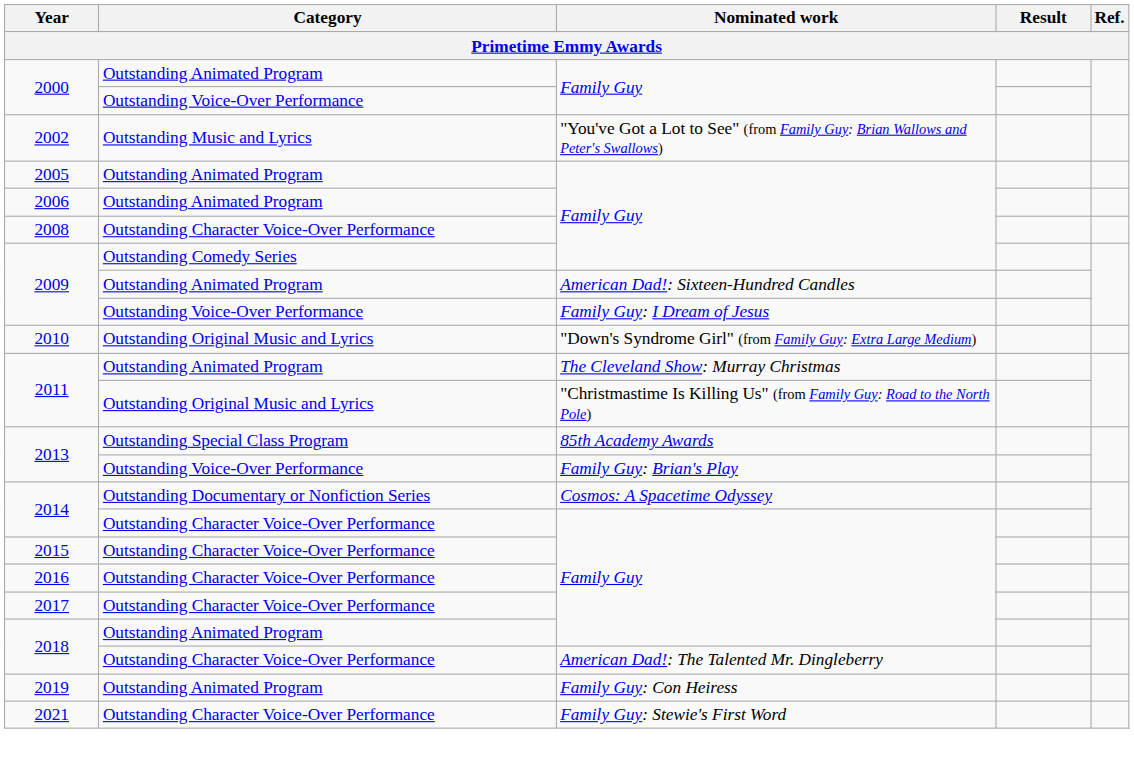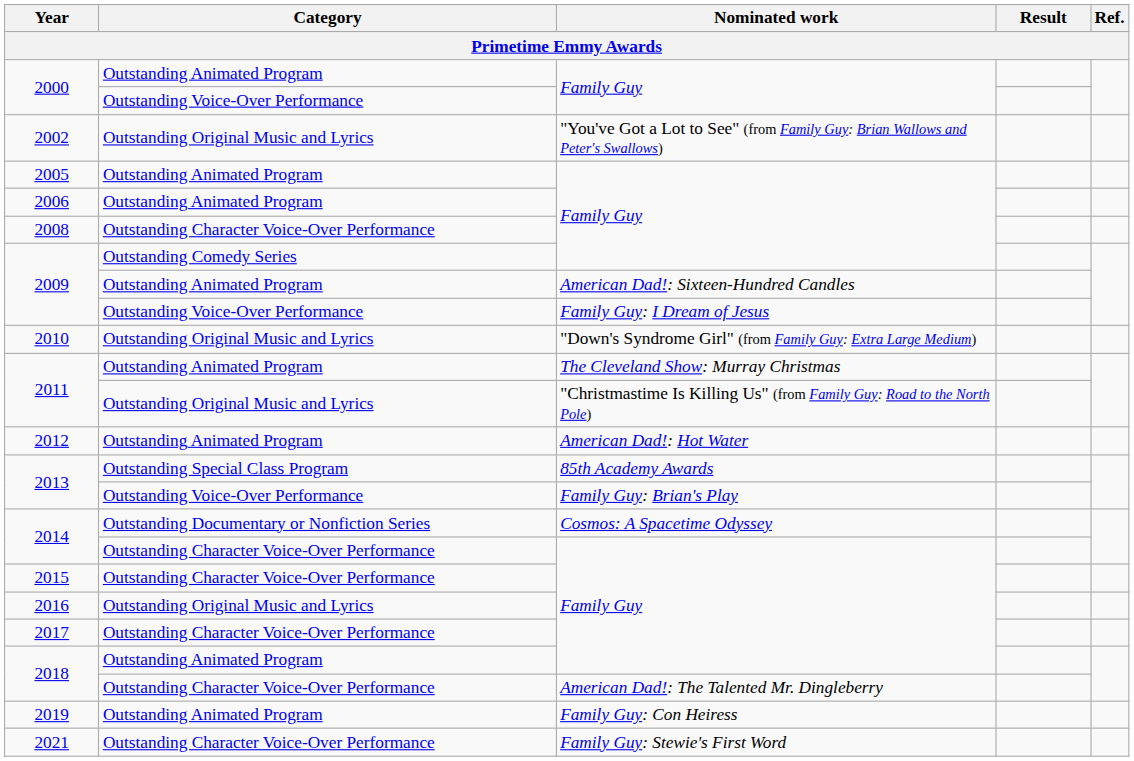 <table class=wikitable>
 <tr>
 <th scope="col" style="width:5em;">Year</th>
 <th scope="col" style="width:26em;">Category</th>
 <th scope="col" style="width:25em;">Nominated work</th>
 <th scope="col" style="width:5em;">Result</th>
 <th>Ref.</th>
 </tr>
 <tr>
 <th colspan=5><a href='#'>Primetime Emmy Awards</a></th>
 </tr>
 <tr>
 <td style="text-align:center;", rowspan="2"><a href='#'>2000</a></td>
 <td><a href='#'>Outstanding Animated Program</a></td>
 <td rowspan=2><em><a href='#'>Family Guy</a></em></td>
 <td></td>
 <td rowspan="2" style="text-align:center;"></td>
 </tr>
 <tr>
 <td><a href='#'>Outstanding Voice-Over Performance</a></td>
 <td></td>
 </tr>
 <tr>
 <td style="text-align:center;"><a href='#'>2002</a></td>
-<td><a href='#'>Outstanding Music and Lyrics</a></td>
+<td><a href='#'>Outstanding Original Music and Lyrics</a></td>
 <td>"You've Got a Lot to See" <small>(from <em><a href='#'>Family Guy</a>: <a href='#'>Brian Wallows and Peter's Swallows</a></em>)</small></td>
 <td></td>
 <td style="text-align:center;"></td>
 </tr>
 <tr>
 <td style="text-align:center;"><a href='#'>2005</a></td>
 <td><a href='#'>Outstanding Animated Program</a></td>
 <td rowspan=4><em><a href='#'>Family Guy</a></em></td>
 <td></td>
 <td style="text-align:center;"></td>
 </tr>
 <tr>
 <td style="text-align:center;"><a href='#'>2006</a></td>
 <td><a href='#'>Outstanding Animated Program</a></td>
 <td></td>
 <td style="text-align:center;"></td>
 </tr>
 <tr>
 <td style="text-align:center;"><a href='#'>2008</a></td>
 <td><a href='#'>Outstanding Character Voice-Over Performance</a></td>
 <td></td>
 <td style="text-align:center;"></td>
 </tr>
 <tr>
 <td rowspan="3"  style="text-align:center;"><a href='#'>2009</a></td>
 <td><a href='#'>Outstanding Comedy Series</a></td>
 <td></td>
 <td rowspan="3" style="text-align:center;"></td>
 </tr>
 <tr>
 <td><a href='#'>Outstanding Animated Program</a></td>
 <td><em><a href='#'>American Dad!</a>: Sixteen-Hundred Candles</em></td>
 <td></td>
 </tr>
 <tr>
 <td><a href='#'>Outstanding Voice-Over Performance</a></td>
 <td><em><a href='#'>Family Guy</a>: <a href='#'>I Dream of Jesus</a></em></td>
 <td></td>
 </tr>
 <tr>
 <td style="text-align:center;"><a href='#'>2010</a></td>
 <td><a href='#'>Outstanding Original Music and Lyrics</a></td>
 <td>"Down's Syndrome Girl" <small>(from <em><a href='#'>Family Guy</a>: <a href='#'>Extra Large Medium</a></em>)</small></td>
 <td></td>
 <td style="text-align:center;"></td>
 </tr>
 <tr>
 <td rowspan="2"  style="text-align:center;"><a href='#'>2011</a></td>
 <td><a href='#'>Outstanding Animated Program</a></td>
 <td><em><a href='#'>The Cleveland Show</a>: Murray Christmas</em></td>
 <td></td>
 <td rowspan="2" style="text-align:center;"></td>
 </tr>
 <tr>
 <td><a href='#'>Outstanding Original Music and Lyrics</a></td>
 <td>"Christmastime Is Killing Us" <small>(from <em><a href='#'>Family Guy</a>: <a href='#'>Road to the North Pole</a></em>)</small></td>
 <td></td>
 </tr>
 <tr>
+<td style="text-align:center;"><a href='#'>2012</a></td>
+<td><a href='#'>Outstanding Animated Program</a></td>
+<td><em><a href='#'>American Dad!</a>: <a href='#'>Hot Water</a></em></td>
+<td></td>
+<td style="text-align:center;"></td>
+</tr>
+<tr>
 <td rowspan="2"  style="text-align:center;"><a href='#'>2013</a></td>
 <td><a href='#'>Outstanding Special Class Program</a></td>
 <td><em><a href='#'>85th Academy Awards</a></em></td>
 <td></td>
 <td rowspan="2" style="text-align:center;"></td>
 </tr>
 <tr>
 <td><a href='#'>Outstanding Voice-Over Performance</a></td>
 <td><em><a href='#'>Family Guy</a>: <a href='#'>Brian's Play</a></em></td>
 <td></td>
 </tr>
 <tr>
 <td rowspan="2"  style="text-align:center;"><a href='#'>2014</a></td>
 <td><a href='#'>Outstanding Documentary or Nonfiction Series</a></td>
 <td><em><a href='#'>Cosmos: A Spacetime Odyssey</a></em></td>
 <td></td>
 <td rowspan="2" style="text-align:center;"></td>
 </tr>
 <tr>
 <td><a href='#'>Outstanding Character Voice-Over Performance</a></td>
 <td rowspan=5><em><a href='#'>Family Guy</a></em></td>
 <td></td>
 </tr>
 <tr>
 <td style="text-align:center;"><a href='#'>2015</a></td>
 <td><a href='#'>Outstanding Character Voice-Over Performance</a></td>
 <td></td>
 <td style="text-align:center;"></td>
 </tr>
 <tr>
 <td style="text-align:center;"><a href='#'>2016</a></td>
-<td><a href='#'>Outstanding Character Voice-Over Performance</a></td>
+<td><a href='#'>Outstanding Original Music and Lyrics</a></td>
 <td></td>
 <td style="text-align:center;"></td>
 </tr>
 <tr>
 <td style="text-align:center;"><a href='#'>2017</a></td>
 <td><a href='#'>Outstanding Character Voice-Over Performance</a></td>
 <td></td>
 <td style="text-align:center;"></td>
 </tr>
 <tr>
 <td rowspan="2"  style="text-align:center;"><a href='#'>2018</a></td>
 <td><a href='#'>Outstanding Animated Program</a></td>
 <td></td>
 <td rowspan="2" style="text-align:center;"></td>
 </tr>
 <tr>
 <td><a href='#'>Outstanding Character Voice-Over Performance</a></td>
 <td><em><a href='#'>American Dad!</a>: The Talented Mr. Dingleberry</em></td>
 <td></td>
 </tr>
 <tr>
 <td style="text-align:center;"><a href='#'>2019</a></td>
 <td><a href='#'>Outstanding Animated Program</a></td>
 <td><em><a href='#'>Family Guy</a>: Con Heiress</em></td>
 <td></td>
 <td style="text-align:center;"></td>
 </tr>
 <tr>
 <td style="text-align:center;"><a href='#'>2021</a></td>
 <td><a href='#'>Outstanding Character Voice-Over Performance</a></td>
 <td><em><a href='#'>Family Guy</a>: Stewie's First Word</em></td>
 <td></td>
 <td style="text-align:center;"></td>
 </tr>
 </table>
